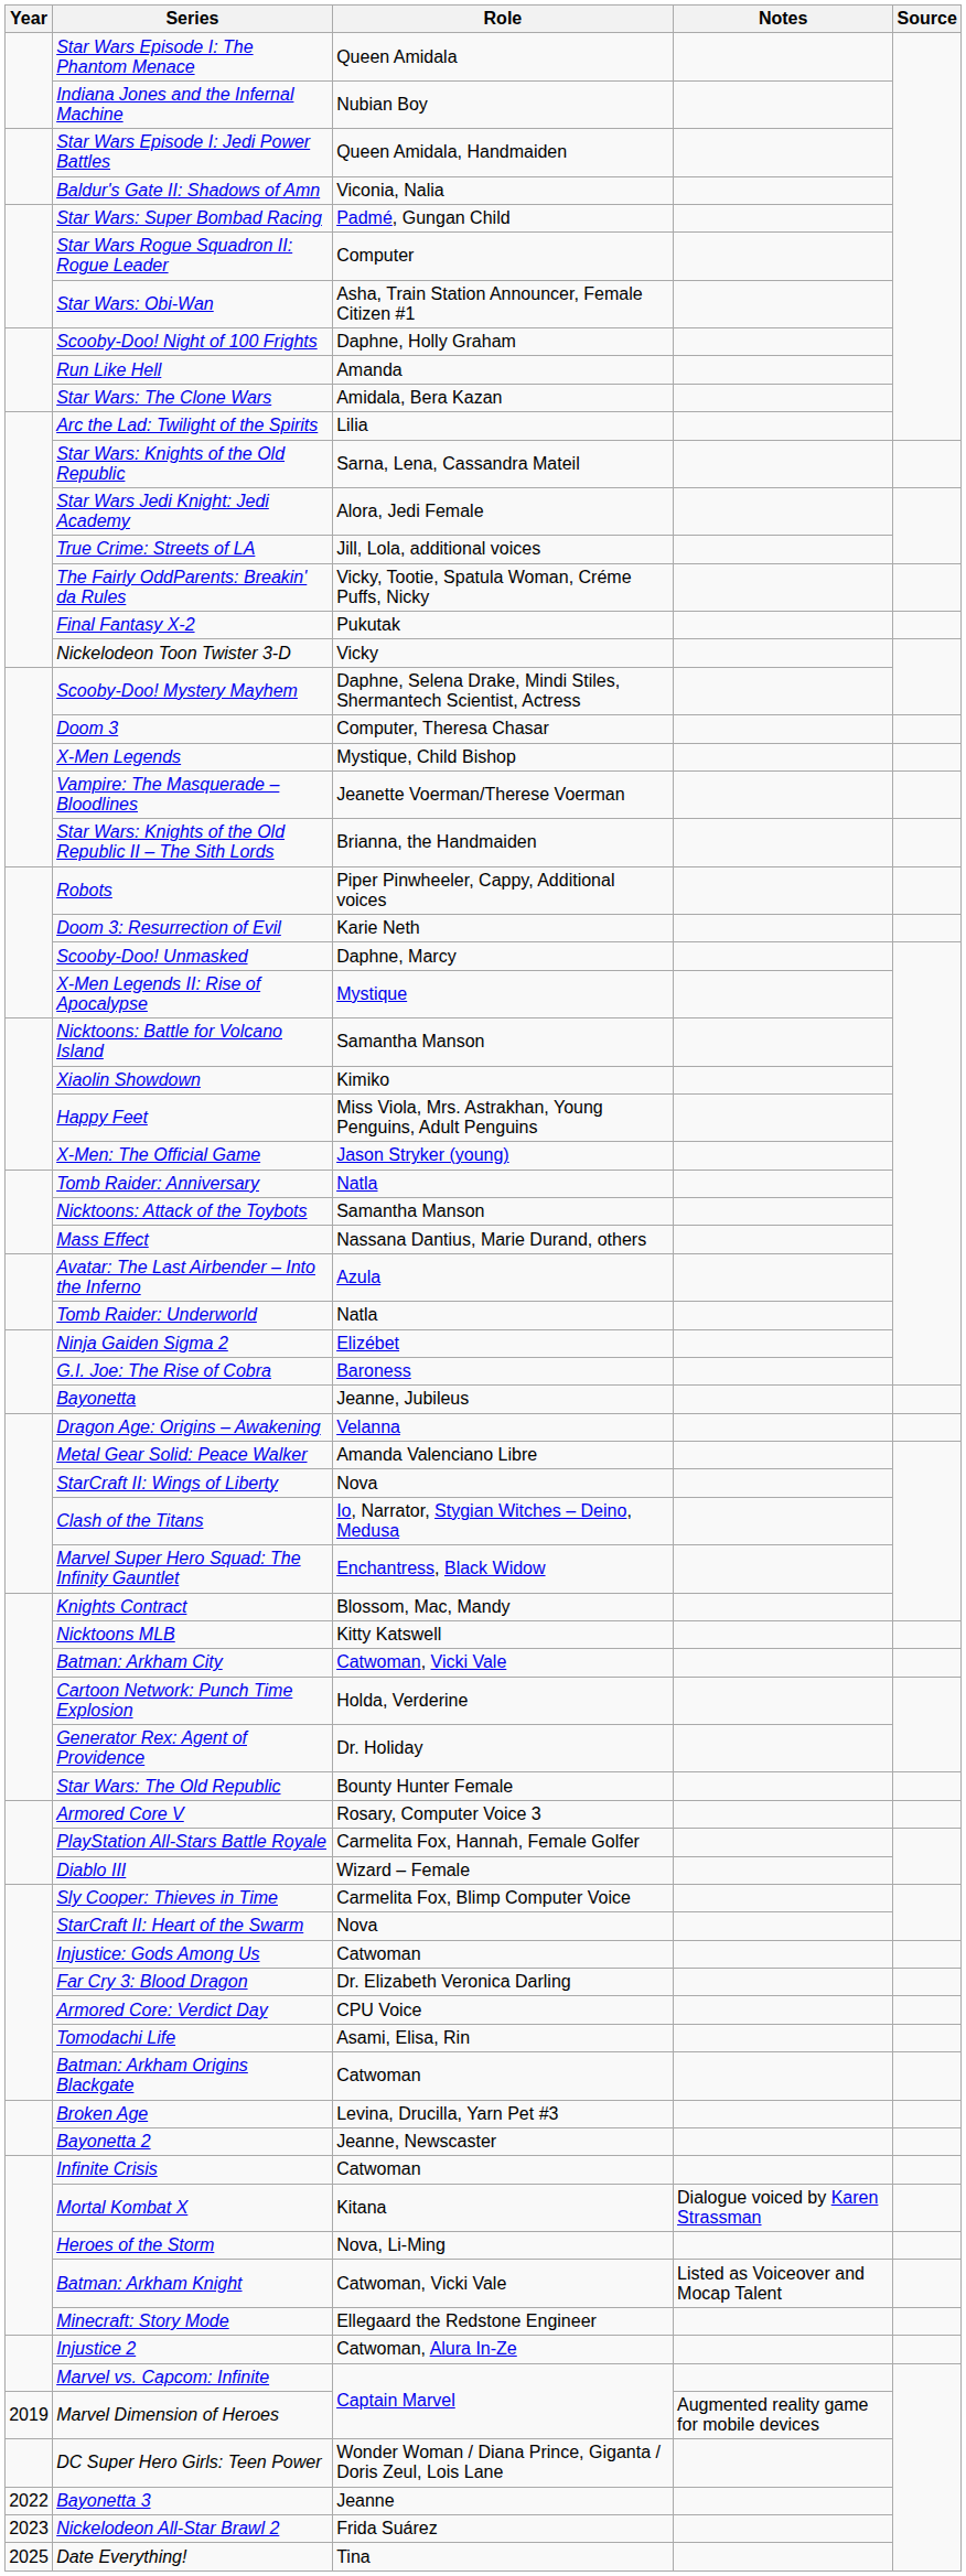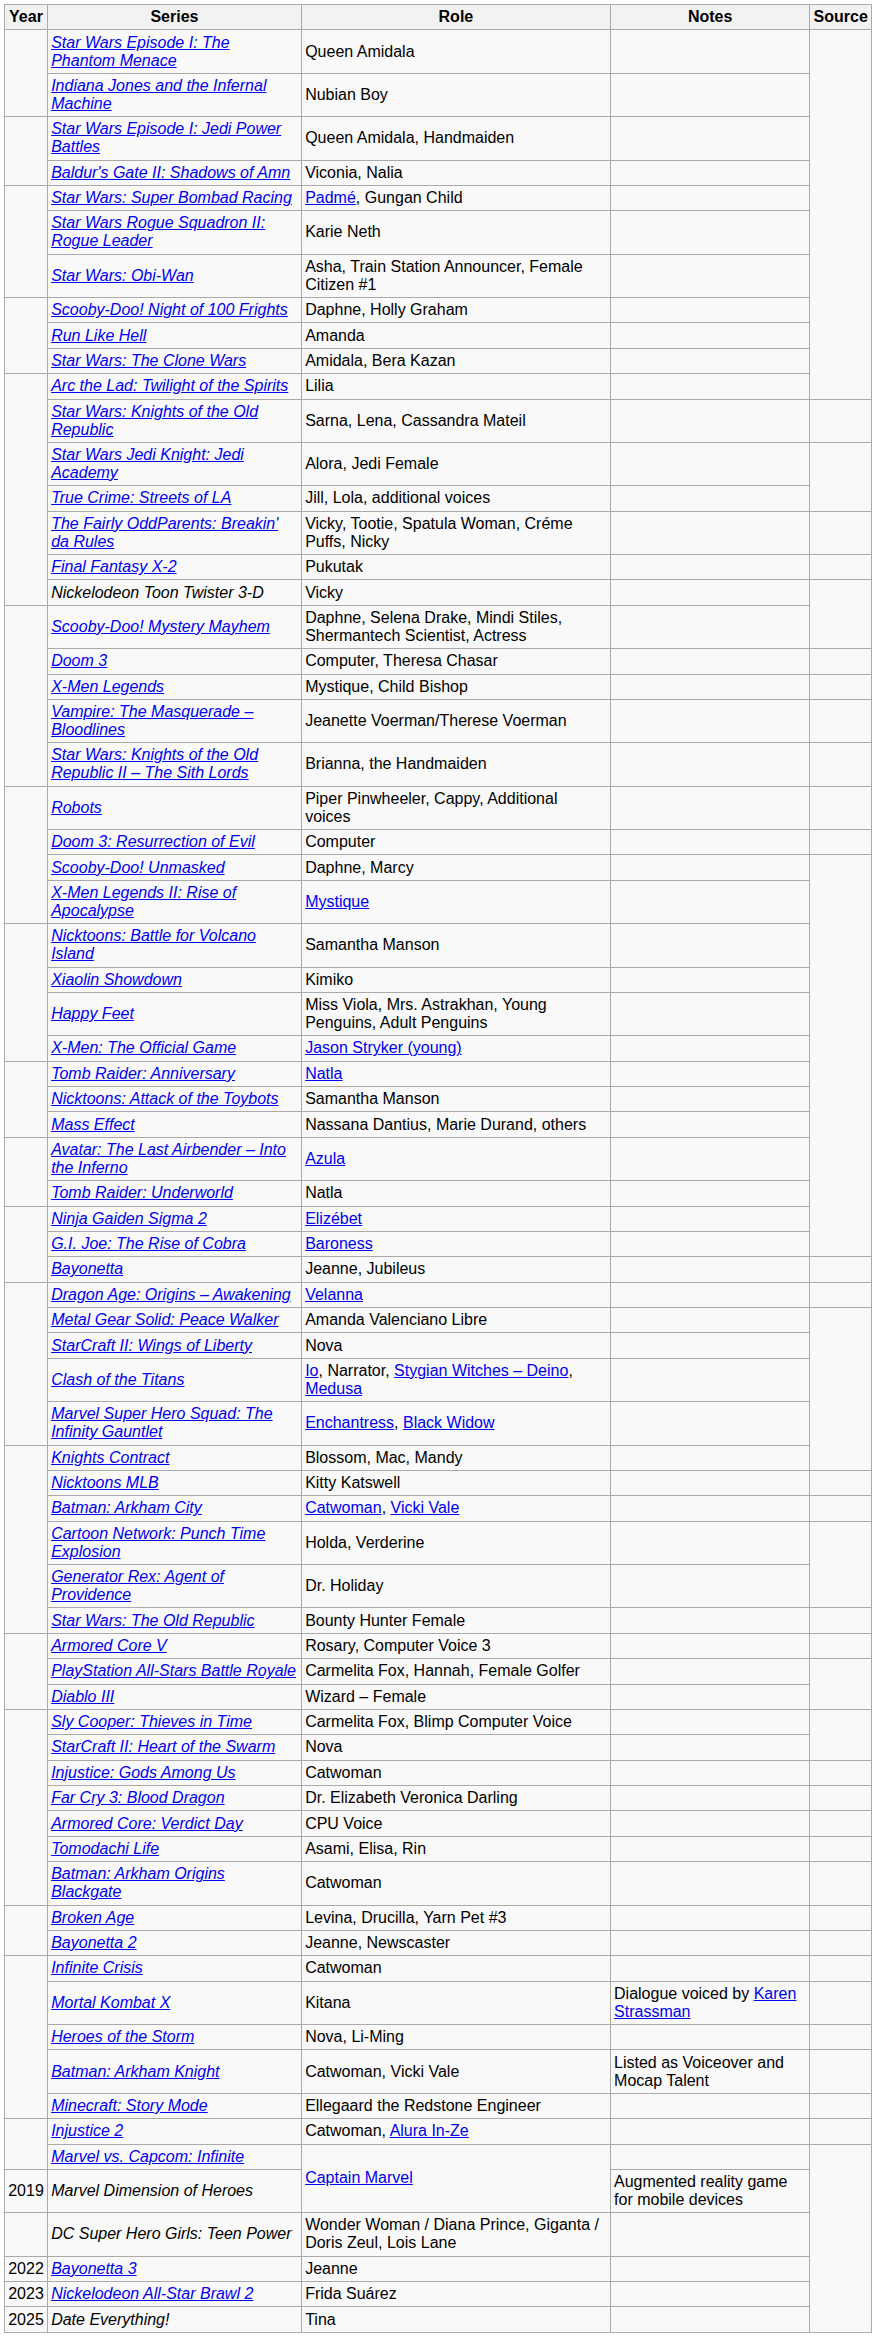 <table class="wikitable sortable">
 <tr>
 <th scope="col">Year</th>
 <th scope="col">Series</th>
 <th scope="col">Role</th>
 <th scope="col" class="unsortable">Notes</th>
 <th scope="col" class="unsortable">Source</th>
 </tr>
 <tr>
 <td rowspan="2"></td>
 <td><em><a href='#'>Star Wars Episode I: The Phantom Menace</a></em></td>
 <td>Queen Amidala</td>
 <td></td>
 <td rowspan="11"></td>
 </tr>
 <tr>
 <td><em><a href='#'>Indiana Jones and the Infernal Machine</a></em></td>
 <td>Nubian Boy</td>
 <td></td>
 </tr>
 <tr>
 <td rowspan="2"></td>
 <td><em><a href='#'>Star Wars Episode I: Jedi Power Battles</a></em></td>
 <td>Queen Amidala, Handmaiden</td>
 <td></td>
 </tr>
 <tr>
 <td><em><a href='#'>Baldur's Gate II: Shadows of Amn</a></em></td>
 <td>Viconia, Nalia</td>
 <td></td>
 </tr>
 <tr>
 <td rowspan="3"></td>
 <td><em><a href='#'>Star Wars: Super Bombad Racing</a></em></td>
 <td><a href='#'>Padmé</a>, Gungan Child</td>
 <td></td>
 </tr>
 <tr>
 <td><em><a href='#'>Star Wars Rogue Squadron II: Rogue Leader</a></em></td>
-<td>Computer</td>
+<td>Karie Neth</td>
 <td></td>
 </tr>
 <tr>
 <td><em><a href='#'>Star Wars: Obi-Wan</a></em></td>
 <td>Asha, Train Station Announcer, Female Citizen #1</td>
 <td></td>
 </tr>
 <tr>
 <td rowspan="3"></td>
 <td><em><a href='#'>Scooby-Doo! Night of 100 Frights</a></em></td>
 <td>Daphne, Holly Graham</td>
 <td></td>
 </tr>
 <tr>
 <td><em><a href='#'>Run Like Hell</a></em></td>
 <td>Amanda</td>
 <td></td>
 </tr>
 <tr>
 <td><em><a href='#'>Star Wars: The Clone Wars</a></em></td>
 <td>Amidala, Bera Kazan</td>
 <td></td>
 </tr>
 <tr>
 <td rowspan="7"></td>
 <td><em><a href='#'>Arc the Lad: Twilight of the Spirits</a></em></td>
 <td>Lilia</td>
 <td></td>
 </tr>
 <tr>
 <td><em><a href='#'>Star Wars: Knights of the Old Republic</a></em></td>
 <td>Sarna, Lena, Cassandra Mateil</td>
 <td></td>
 <td></td>
 </tr>
 <tr>
 <td><em><a href='#'>Star Wars Jedi Knight: Jedi Academy</a></em></td>
 <td>Alora, Jedi Female</td>
 <td></td>
 <td rowspan="2"></td>
 </tr>
 <tr>
 <td><em><a href='#'>True Crime: Streets of LA</a></em></td>
 <td>Jill, Lola, additional voices</td>
 <td></td>
 </tr>
 <tr>
 <td><em><a href='#'>The Fairly OddParents: Breakin' da Rules</a></em></td>
 <td>Vicky, Tootie, Spatula Woman, Créme Puffs, Nicky</td>
 <td></td>
 <td></td>
 </tr>
 <tr>
 <td><em><a href='#'>Final Fantasy X-2</a></em></td>
 <td>Pukutak</td>
 <td></td>
 <td></td>
 </tr>
 <tr>
 <td><em>Nickelodeon Toon Twister 3-D</em></td>
 <td>Vicky</td>
 <td></td>
 <td rowspan="2"></td>
 </tr>
 <tr>
 <td rowspan="5"></td>
 <td><em><a href='#'>Scooby-Doo! Mystery Mayhem</a></em></td>
 <td>Daphne, Selena Drake, Mindi Stiles, Shermantech Scientist, Actress</td>
 <td></td>
 </tr>
 <tr>
 <td><em><a href='#'>Doom 3</a></em></td>
 <td>Computer, Theresa Chasar</td>
 <td></td>
 <td></td>
 </tr>
 <tr>
 <td><em><a href='#'>X-Men Legends</a></em></td>
 <td>Mystique, Child Bishop</td>
 <td></td>
 <td></td>
 </tr>
 <tr>
 <td><em><a href='#'>Vampire: The Masquerade – Bloodlines</a></em></td>
 <td>Jeanette Voerman/Therese Voerman</td>
 <td></td>
 <td></td>
 </tr>
 <tr>
 <td><em><a href='#'>Star Wars: Knights of the Old Republic II – The Sith Lords</a></em></td>
 <td>Brianna, the Handmaiden</td>
 <td></td>
 <td></td>
 </tr>
 <tr>
 <td rowspan="4"></td>
 <td><em><a href='#'>Robots</a></em></td>
 <td>Piper Pinwheeler, Cappy, Additional voices</td>
 <td></td>
 <td></td>
 </tr>
 <tr>
 <td><em><a href='#'>Doom 3: Resurrection of Evil</a></em></td>
-<td>Karie Neth</td>
+<td>Computer</td>
 <td></td>
 <td> </td>
 </tr>
 <tr>
 <td><em><a href='#'>Scooby-Doo! Unmasked</a></em></td>
 <td>Daphne, Marcy</td>
 <td></td>
 <td rowspan="13"></td>
 </tr>
 <tr>
 <td><em><a href='#'>X-Men Legends II: Rise of Apocalypse</a></em></td>
 <td><a href='#'>Mystique</a></td>
 <td></td>
 </tr>
 <tr>
 <td rowspan="4"></td>
 <td><em><a href='#'>Nicktoons: Battle for Volcano Island</a></em></td>
 <td>Samantha Manson</td>
 <td></td>
 </tr>
 <tr>
 <td><em><a href='#'>Xiaolin Showdown</a></em></td>
 <td>Kimiko</td>
 <td></td>
 </tr>
 <tr>
 <td><em><a href='#'>Happy Feet</a></em></td>
 <td>Miss Viola, Mrs. Astrakhan, Young Penguins, Adult Penguins</td>
 <td></td>
 </tr>
 <tr>
 <td><em><a href='#'>X-Men: The Official Game</a></em></td>
 <td><a href='#'>Jason Stryker (young)</a></td>
 <td></td>
 </tr>
 <tr>
 <td rowspan="3"></td>
 <td><em><a href='#'>Tomb Raider: Anniversary</a></em></td>
 <td><a href='#'>Natla</a></td>
 <td></td>
 </tr>
 <tr>
 <td><em><a href='#'>Nicktoons: Attack of the Toybots</a></em></td>
 <td>Samantha Manson</td>
 <td></td>
 </tr>
 <tr>
 <td><em><a href='#'>Mass Effect</a></em></td>
 <td>Nassana Dantius, Marie Durand, others</td>
 <td></td>
 </tr>
 <tr>
 <td rowspan="2"></td>
 <td><em><a href='#'>Avatar: The Last Airbender – Into the Inferno</a></em></td>
 <td><a href='#'>Azula</a></td>
 <td></td>
 </tr>
 <tr>
 <td><em><a href='#'>Tomb Raider: Underworld</a></em></td>
 <td>Natla</td>
 <td></td>
 </tr>
 <tr>
 <td rowspan="3"></td>
 <td><em><a href='#'>Ninja Gaiden Sigma 2</a></em></td>
 <td><a href='#'>Elizébet</a></td>
 <td></td>
 </tr>
 <tr>
 <td><em><a href='#'>G.I. Joe: The Rise of Cobra</a></em></td>
 <td><a href='#'>Baroness</a></td>
 <td></td>
 </tr>
 <tr>
 <td><em><a href='#'>Bayonetta</a></em></td>
 <td>Jeanne, Jubileus</td>
 <td></td>
 <td></td>
 </tr>
 <tr>
 <td rowspan="5"></td>
 <td><em><a href='#'>Dragon Age: Origins – Awakening</a></em></td>
 <td><a href='#'>Velanna</a></td>
 <td></td>
 <td></td>
 </tr>
 <tr>
 <td><em><a href='#'>Metal Gear Solid: Peace Walker</a></em></td>
 <td>Amanda Valenciano Libre</td>
 <td></td>
 <td rowspan="5"></td>
 </tr>
 <tr>
 <td><em><a href='#'>StarCraft II: Wings of Liberty</a></em></td>
 <td>Nova</td>
 <td></td>
 </tr>
 <tr>
 <td><em><a href='#'>Clash of the Titans</a></em></td>
 <td><a href='#'>Io</a>, Narrator, <a href='#'>Stygian Witches – Deino</a>, <a href='#'>Medusa</a></td>
 <td></td>
 </tr>
 <tr>
 <td><em><a href='#'>Marvel Super Hero Squad: The Infinity Gauntlet</a></em></td>
 <td><a href='#'>Enchantress</a>, <a href='#'>Black Widow</a></td>
 <td></td>
 </tr>
 <tr>
 <td rowspan="6"></td>
 <td><em><a href='#'>Knights Contract</a></em></td>
 <td>Blossom, Mac, Mandy</td>
 <td></td>
 </tr>
 <tr>
 <td><em><a href='#'>Nicktoons MLB</a></em></td>
 <td>Kitty Katswell</td>
 <td></td>
 <td><br></td>
 </tr>
 <tr>
 <td><em><a href='#'>Batman: Arkham City</a></em></td>
 <td><a href='#'>Catwoman</a>, <a href='#'>Vicki Vale</a></td>
 <td></td>
 <td></td>
 </tr>
 <tr>
 <td><em><a href='#'>Cartoon Network: Punch Time Explosion</a></em></td>
 <td>Holda, Verderine</td>
 <td></td>
 <td rowspan="2"></td>
 </tr>
 <tr>
 <td><em><a href='#'>Generator Rex: Agent of Providence</a></em></td>
 <td>Dr. Holiday</td>
 <td></td>
 </tr>
 <tr>
 <td><em><a href='#'>Star Wars: The Old Republic</a></em></td>
 <td>Bounty Hunter Female</td>
 <td></td>
 <td></td>
 </tr>
 <tr>
 <td rowspan="3"></td>
 <td><em><a href='#'>Armored Core V</a></em></td>
 <td>Rosary, Computer Voice 3</td>
 <td></td>
 <td></td>
 </tr>
 <tr>
 <td><em><a href='#'>PlayStation All-Stars Battle Royale</a></em></td>
 <td>Carmelita Fox, Hannah, Female Golfer</td>
 <td></td>
 <td rowspan="2"></td>
 </tr>
 <tr>
 <td><em><a href='#'>Diablo III</a></em></td>
 <td>Wizard – Female</td>
 <td></td>
 </tr>
 <tr>
 </tr>
 <tr>
 <td rowspan="7"></td>
 <td><em><a href='#'>Sly Cooper: Thieves in Time</a></em></td>
 <td>Carmelita Fox, Blimp Computer Voice</td>
 <td></td>
 <td rowspan="2"></td>
 </tr>
 <tr>
 <td><em><a href='#'>StarCraft II: Heart of the Swarm</a></em></td>
 <td>Nova</td>
 <td></td>
 </tr>
 <tr>
 <td><em><a href='#'>Injustice: Gods Among Us</a></em></td>
 <td>Catwoman</td>
 <td></td>
 <td></td>
 </tr>
 <tr>
 <td><em><a href='#'>Far Cry 3: Blood Dragon</a></em></td>
 <td>Dr. Elizabeth Veronica Darling</td>
 <td></td>
 <td></td>
 </tr>
 <tr>
 <td><em><a href='#'>Armored Core: Verdict Day</a></em></td>
 <td>CPU Voice</td>
 <td></td>
 <td></td>
 </tr>
 <tr>
 <td><em><a href='#'>Tomodachi Life</a></em></td>
 <td>Asami, Elisa, Rin</td>
 <td></td>
 <td></td>
 </tr>
 <tr>
 <td><em><a href='#'>Batman: Arkham Origins Blackgate</a></em></td>
 <td>Catwoman</td>
 <td></td>
 <td></td>
 </tr>
 <tr>
 <td rowspan="2"></td>
 <td><em><a href='#'>Broken Age</a></em></td>
 <td>Levina, Drucilla, Yarn Pet #3</td>
 <td></td>
 <td></td>
 </tr>
 <tr>
 <td><em><a href='#'>Bayonetta 2</a></em></td>
 <td>Jeanne, Newscaster</td>
 <td></td>
 <td></td>
 </tr>
 <tr>
 <td rowspan="5"></td>
 <td><em><a href='#'>Infinite Crisis</a></em></td>
 <td>Catwoman</td>
 <td></td>
 <td></td>
 </tr>
 <tr>
 <td><em><a href='#'>Mortal Kombat X</a></em></td>
 <td>Kitana</td>
 <td>Dialogue voiced by <a href='#'>Karen Strassman</a></td>
 <td></td>
 </tr>
 <tr>
 <td><em><a href='#'>Heroes of the Storm</a></em></td>
 <td>Nova, Li-Ming</td>
 <td></td>
 <td></td>
 </tr>
 <tr>
 <td><em><a href='#'>Batman: Arkham Knight</a></em></td>
 <td>Catwoman, Vicki Vale</td>
 <td>Listed as Voiceover and Mocap Talent</td>
 <td></td>
 </tr>
 <tr>
 <td><em><a href='#'>Minecraft: Story Mode</a></em></td>
 <td>Ellegaard the Redstone Engineer</td>
 <td></td>
 <td></td>
 </tr>
 <tr>
 <td rowspan="2"></td>
 <td><em><a href='#'>Injustice 2</a></em></td>
 <td>Catwoman, <a href='#'>Alura In-Ze</a></td>
 <td></td>
 <td></td>
 </tr>
 <tr>
 <td><em><a href='#'>Marvel vs. Capcom: Infinite</a></em></td>
 <td rowspan="2"><a href='#'>Captain Marvel</a></td>
 <td></td>
 <td rowspan="6"></td>
 </tr>
 <tr>
 <td>2019</td>
 <td><em>Marvel Dimension of Heroes</em></td>
 <td>Augmented reality game for mobile devices</td>
 </tr>
 <tr>
 <td></td>
 <td><em>DC Super Hero Girls: Teen Power</em></td>
 <td>Wonder Woman / Diana Prince, Giganta / Doris Zeul, Lois Lane</td>
 <td></td>
 </tr>
 <tr>
 <td>2022</td>
 <td><em><a href='#'>Bayonetta 3</a></em></td>
 <td>Jeanne</td>
 <td></td>
 </tr>
 <tr>
 <td>2023</td>
 <td><em><a href='#'>Nickelodeon All-Star Brawl 2</a></em></td>
 <td>Frida Suárez</td>
 <td></td>
 </tr>
 <tr>
 <td>2025</td>
 <td><em>Date Everything!</em></td>
 <td>Tina</td>
 <td></td>
 </tr>
 </table>
